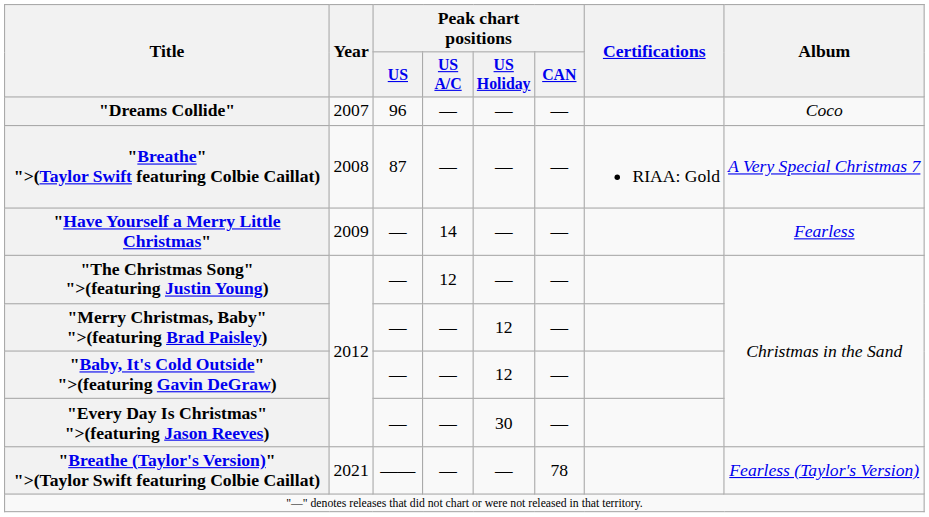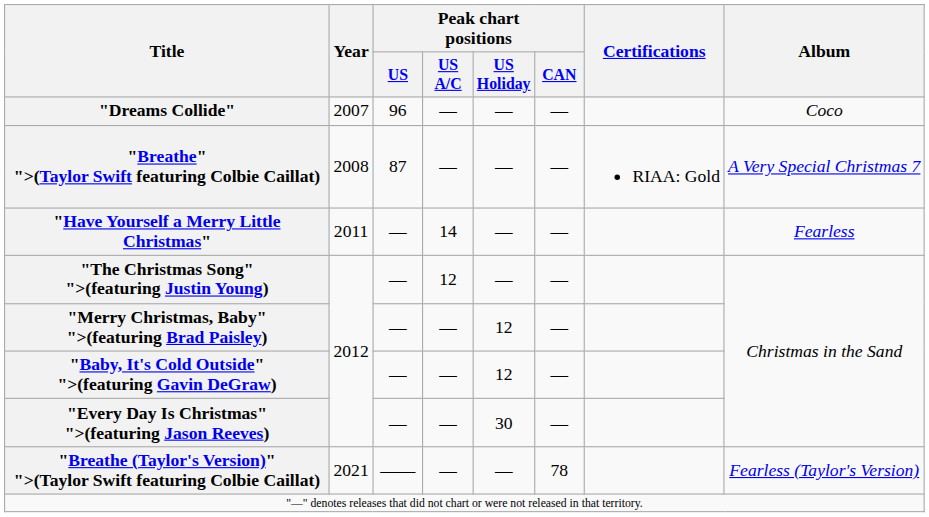 <table class="wikitable plainrowheaders" style="text-align:center;" border="1">
 <tr>
 <th scope="colw" rowspan="2" style="width:18em;">Title</th>
 <th scope="col" rowspan="2">Year</th>
 <th scope="col" colspan="4">Peak chart<br>positions</th>
 <th scope="col" rowspan="2"><a href='#'>Certifications</a></th>
 <th scope="col" rowspan="2">Album</th>
 </tr>
 <tr>
 <th scope="col" style="width:2.7em;font-size:90%;"><a href='#'>US</a><br></th>
 <th scope="col" style="width:2.7em;font-size:90%;"><a href='#'>US<br>A/C</a><br></th>
 <th scope="col" style="width:2.7em;font-size:90%;"><a href='#'>US<br>Holiday</a><br></th>
 <th scope="col" style="width:2.7em;font-size:90%;"><a href='#'>CAN</a><br></th>
 </tr>
 <tr>
 <th scope="row">"Dreams Collide"</th>
 <td>2007</td>
 <td>96</td>
 <td>—</td>
 <td>—</td>
 <td>—</td>
 <td></td>
 <td><em>Coco</em></td>
 </tr>
 <tr>
 <th scope="row">"<a href='#'>Breathe</a>"<br><span>">(<a href='#'>Taylor Swift</a> featuring Colbie Caillat)</span></th>
 <td>2008</td>
 <td>87</td>
 <td>—</td>
 <td>—</td>
 <td>—</td>
 <td><br><ul><li>RIAA: Gold</li></ul></td>
 <td><em><a href='#'>A Very Special Christmas 7</a></em></td>
 </tr>
 <tr>
 <th scope="row">"<a href='#'>Have Yourself a Merry Little Christmas</a>"</th>
-<td>2009</td>
+<td>2011</td>
 <td>—</td>
 <td>14</td>
 <td>—</td>
 <td>—</td>
 <td></td>
 <td><em><a href='#'>Fearless</a></em></td>
 </tr>
 <tr>
 <th scope="row">"The Christmas Song"<br><span>">(featuring <a href='#'>Justin Young</a>)</span></th>
 <td rowspan=4>2012</td>
 <td>—</td>
 <td>12</td>
 <td>—</td>
 <td>—</td>
 <td></td>
 <td rowspan=4><em>Christmas in the Sand</em></td>
 </tr>
 <tr>
 <th scope="row">"Merry Christmas, Baby"<br><span>">(featuring <a href='#'>Brad Paisley</a>)</span></th>
 <td>—</td>
 <td>—</td>
 <td>12</td>
 <td>—</td>
 <td></td>
 </tr>
 <tr>
 <th scope="row">"<a href='#'>Baby, It's Cold Outside</a>"<br><span>">(featuring <a href='#'>Gavin DeGraw</a>)</span></th>
 <td>—</td>
 <td>—</td>
 <td>12</td>
 <td>—</td>
 <td></td>
 </tr>
 <tr>
 <th scope="row">"Every Day Is Christmas"<br><span>">(featuring <a href='#'>Jason Reeves</a>)</span></th>
 <td>—</td>
 <td>—</td>
 <td>30</td>
 <td>—</td>
 <td></td>
 </tr>
 <tr>
 <th scope="row">"<a href='#'>Breathe (Taylor's Version)</a>"<br><span>">(Taylor Swift featuring Colbie Caillat)</span></th>
 <td>2021</td>
 <td>——</td>
 <td>—</td>
 <td>—</td>
 <td>78</td>
 <td></td>
 <td><em><a href='#'>Fearless (Taylor's Version)</a></em></td>
 </tr>
 <tr>
 <td align="center" colspan="15" style="font-size:8pt">"—" denotes releases that did not chart or were not released in that territory.</td>
 </tr>
 </table>
